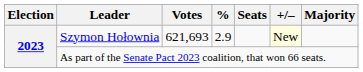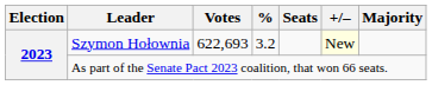 <table class="wikitable">
 <tr>
 <th>Election</th>
 <th>Leader</th>
 <th>Votes</th>
 <th>%</th>
 <th>Seats</th>
 <th>+/–</th>
 <th>Majority</th>
 </tr>
 <tr>
 <th rowspan="2"><a href='#'>2023</a></th>
 <td><a href='#'>Szymon Hołownia</a></td>
-<td>621,693</td>
-<td>2.9</td>
+<td>622,693</td>
+<td>3.2</td>
 <td></td>
 <td style="background: lightyellow;">New</td>
 <td></td>
 </tr>
 <tr>
 <td colspan="6"><small>As part of the <a href='#'>Senate Pact 2023</a> coalition, that won 66 seats.</small></td>
 </tr>
 </table>
